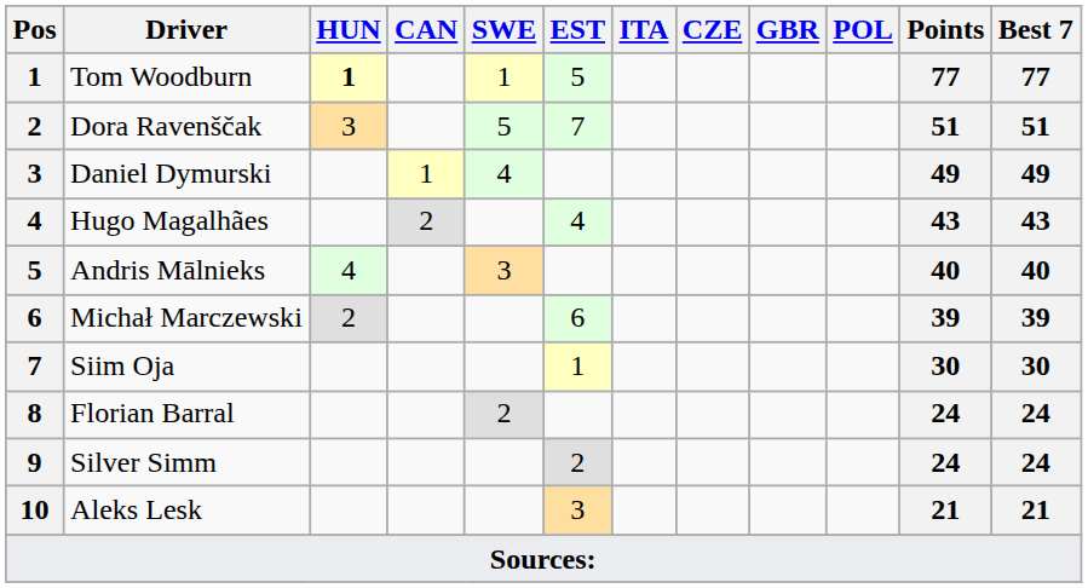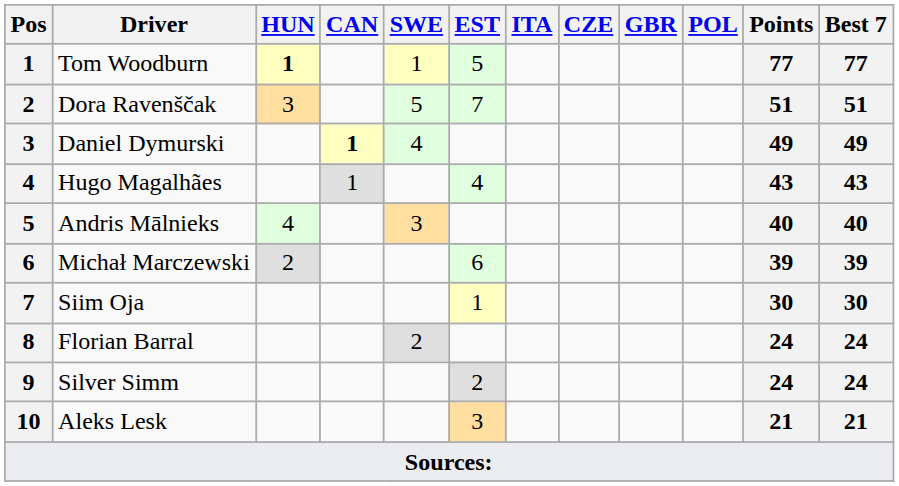 <table class="wikitable" style="font-size: 85%; text-align: center">
 <tr valign="top">
 <th valign="middle">Pos</th>
 <th valign="middle">Driver</th>
 <th><a href='#'>HUN</a><br></th>
 <th><a href='#'>CAN</a><br></th>
 <th><a href='#'>SWE</a><br></th>
 <th><a href='#'>EST</a><br></th>
 <th><a href='#'>ITA</a><br></th>
 <th><a href='#'>CZE</a><br></th>
 <th><a href='#'>GBR</a><br></th>
 <th><a href='#'>POL</a><br></th>
 <th valign="middle">Points</th>
 <th valign="middle">Best 7</th>
 </tr>
 <tr>
 <th>1</th>
 <td align="left"> Tom Woodburn</td>
 <td style="background:#FFFFBF;"><strong>1</strong></td>
 <td></td>
 <td style="background:#FFFFBF;">1</td>
 <td style="background:#DFFFDF;">5</td>
 <td></td>
 <td></td>
 <td></td>
 <td></td>
 <th>77</th>
 <th>77</th>
 </tr>
 <tr>
 <th>2</th>
 <td align="left"> Dora Ravenščak</td>
 <td style="background:#FFDF9F;">3</td>
 <td></td>
 <td style="background:#DFFFDF;">5</td>
 <td style="background:#DFFFDF;">7</td>
 <td></td>
 <td></td>
 <td></td>
 <td></td>
 <th>51</th>
 <th>51</th>
 </tr>
 <tr>
 <th>3</th>
 <td align="left"> Daniel Dymurski</td>
 <td></td>
-<td style="background:#FFFFBF;">1</td>
+<td style="background:#FFFFBF;"><strong>1</strong></td>
 <td style="background:#DFFFDF;">4</td>
 <td></td>
 <td></td>
 <td></td>
 <td></td>
 <td></td>
 <th>49</th>
 <th>49</th>
 </tr>
 <tr>
 <th>4</th>
 <td align="left"> Hugo Magalhães</td>
 <td></td>
-<td style="background:#DFDFDF;">2</td>
+<td style="background:#DFDFDF;">1</td>
 <td></td>
 <td style="background:#DFFFDF;">4</td>
 <td></td>
 <td></td>
 <td></td>
 <td></td>
 <th>43</th>
 <th>43</th>
 </tr>
 <tr>
 <th>5</th>
 <td align="left"> Andris Mālnieks</td>
 <td style="background:#DFFFDF;">4</td>
 <td></td>
 <td style="background:#FFDF9F;">3</td>
 <td></td>
 <td></td>
 <td></td>
 <td></td>
 <td></td>
 <th>40</th>
 <th>40</th>
 </tr>
 <tr>
 <th>6</th>
 <td align="left"> Michał Marczewski</td>
 <td style="background:#DFDFDF;">2</td>
 <td></td>
 <td></td>
 <td style="background:#DFFFDF;">6</td>
 <td></td>
 <td></td>
 <td></td>
 <td></td>
 <th>39</th>
 <th>39</th>
 </tr>
 <tr>
 <th>7</th>
 <td align="left"> Siim Oja</td>
 <td></td>
 <td></td>
 <td></td>
 <td style="background:#FFFFBF;">1</td>
 <td></td>
 <td></td>
 <td></td>
 <td></td>
 <th>30</th>
 <th>30</th>
 </tr>
 <tr>
 <th>8</th>
 <td align="left"> Florian Barral</td>
 <td></td>
 <td></td>
 <td style="background:#DFDFDF;">2</td>
 <td></td>
 <td></td>
 <td></td>
 <td></td>
 <td></td>
 <th>24</th>
 <th>24</th>
 </tr>
 <tr>
 <th>9</th>
 <td align="left"> Silver Simm</td>
 <td></td>
 <td></td>
 <td></td>
 <td style="background:#DFDFDF;">2</td>
 <td></td>
 <td></td>
 <td></td>
 <td></td>
 <th>24</th>
 <th>24</th>
 </tr>
 <tr>
 <th>10</th>
 <td align="left"> Aleks Lesk</td>
 <td></td>
 <td></td>
 <td></td>
 <td style="background:#FFDF9F;">3</td>
 <td></td>
 <td></td>
 <td></td>
 <td></td>
 <th>21</th>
 <th>21</th>
 </tr>
 <tr>
 <td colspan="12" style="background-color:#EAECF0;text-align:center"><strong>Sources:</strong></td>
 </tr>
 </table>
